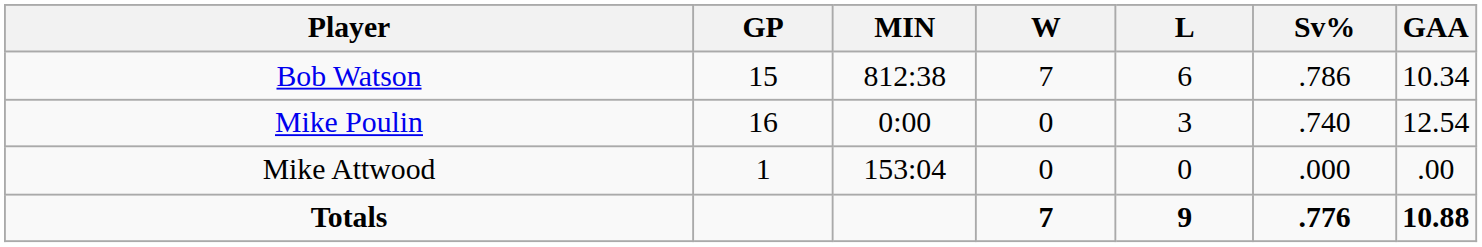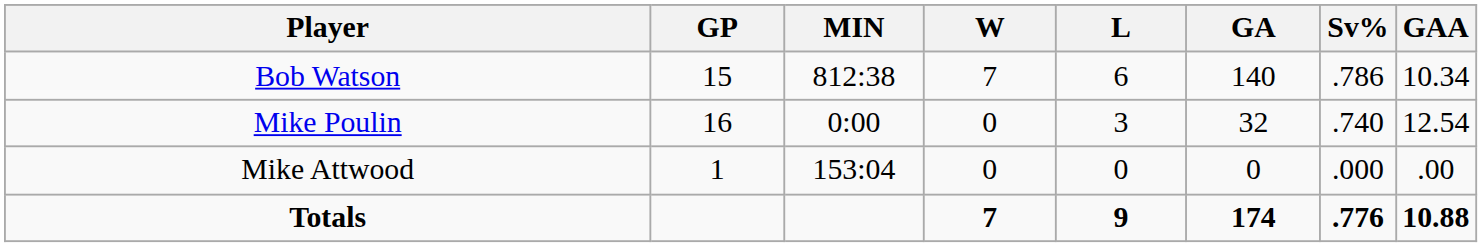 <table class="wikitable sortable" width="50%">
 <tr align="center"  bgcolor="#dddddd">
 <th width="50%">Player</th>
 <th width="10%">GP</th>
 <th width="10%">MIN</th>
 <th width="10%">W</th>
 <th width="10%">L</th>
+<th width="10%">GA</th>
 <th width="10%">Sv%</th>
 <th width="10%">GAA</th>
 </tr>
 <tr align=center>
 <td><a href='#'>Bob Watson</a></td>
 <td>15</td>
 <td>812:38</td>
 <td>7</td>
 <td>6</td>
+<td>140</td>
 <td>.786</td>
 <td>10.34</td>
 </tr>
 <tr align=center>
 <td><a href='#'>Mike Poulin</a></td>
 <td>16</td>
 <td>0:00</td>
 <td>0</td>
 <td>3</td>
+<td>32</td>
 <td>.740</td>
 <td>12.54</td>
 </tr>
 <tr align=center>
 <td>Mike Attwood</td>
 <td>1</td>
 <td>153:04</td>
+<td>0</td>
 <td>0</td>
 <td>0</td>
 <td>.000</td>
 <td>.00</td>
 </tr>
 <tr align=center>
 <td><strong>Totals</strong></td>
 <td></td>
 <td></td>
 <td><strong>7</strong></td>
 <td><strong>9</strong></td>
+<td><strong> 174</strong></td>
 <td><strong> .776</strong></td>
 <td><strong> 10.88</strong></td>
 </tr>
 </table>
